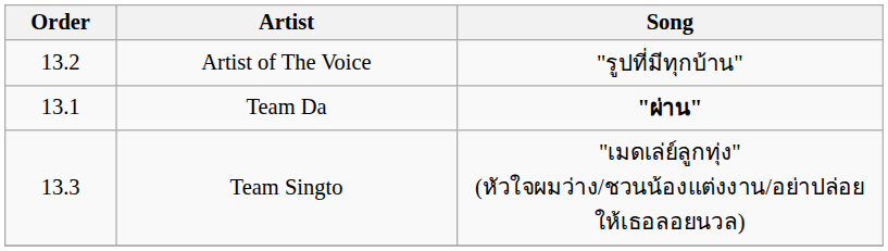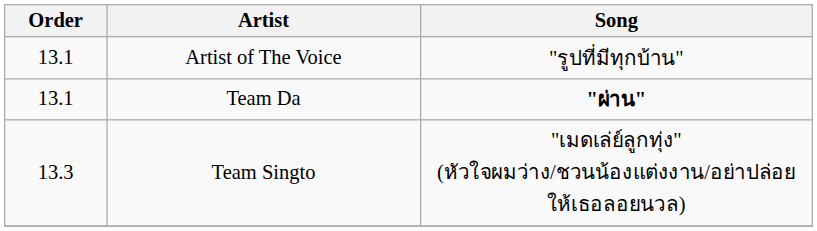 <table class="wikitable" style="text-align:center; width:50%;">
 <tr>
 <th scope="col" style="width:05%;">Order</th>
 <th scope="col" style="width:20%;">Artist</th>
 <th scope="col" style="width:25%;">Song</th>
 </tr>
 <tr>
-<td>13.2</td>
+<td>13.1</td>
 <td>Artist of The Voice</td>
 <td>"รูปที่มีทุกบ้าน"</td>
 </tr>
 <tr>
 <td>13.1</td>
 <td>Team Da</td>
 <td><strong>"ผ่าน"</strong></td>
 </tr>
 <tr>
 <td>13.3</td>
 <td>Team Singto</td>
 <td>"เมดเล่ย์ลูกทุ่ง"<br>(หัวใจผมว่าง/ชวนน้องแต่งงาน/อย่าปล่อยให้เธอลอยนวล)</td>
 </tr>
 <tr>
 </tr>
 </table>
